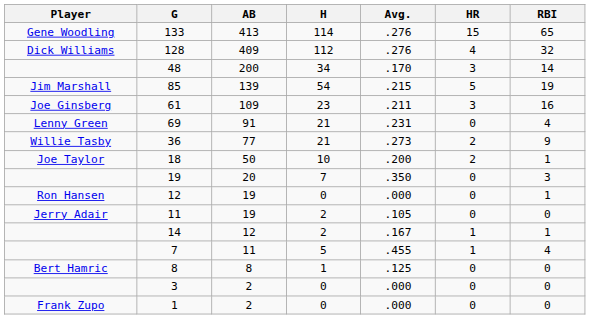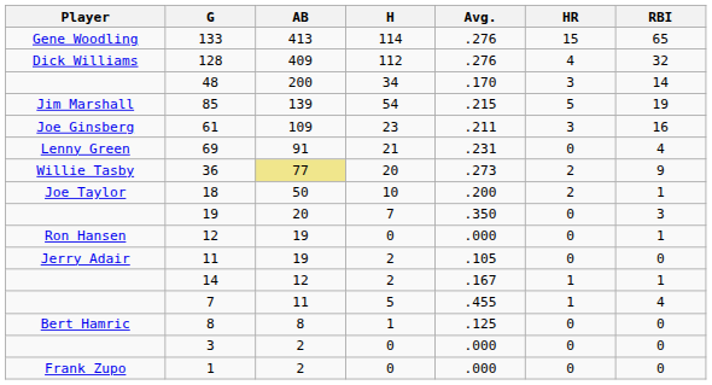 <table class="wikitable sortable">
 <tr>
 <th bgcolor="#DDDDFF" width="16%">Player</th>
 <th bgcolor="#DDDDFF" width="9%">G</th>
 <th bgcolor="#DDDDFF" width="9%">AB</th>
 <th bgcolor="#DDDDFF" width="9%">H</th>
 <th bgcolor="#DDDDFF" width="9%">Avg.</th>
 <th bgcolor="#DDDDFF" width="9%">HR</th>
 <th bgcolor="#DDDDFF" width="9%">RBI</th>
 </tr>
 <tr align="center">
 <td><a href='#'>Gene Woodling</a></td>
 <td>133</td>
 <td>413</td>
 <td>114</td>
 <td>.276</td>
 <td>15</td>
 <td>65</td>
 </tr>
 <tr align=center>
 <td><a href='#'>Dick Williams</a></td>
 <td>128</td>
 <td>409</td>
 <td>112</td>
 <td>.276</td>
 <td>4</td>
 <td>32</td>
 </tr>
 <tr align=center>
 <td></td>
 <td>48</td>
 <td>200</td>
 <td>34</td>
 <td>.170</td>
 <td>3</td>
 <td>14</td>
 </tr>
 <tr align="center">
 <td><a href='#'>Jim Marshall</a></td>
 <td>85</td>
 <td>139</td>
 <td>54</td>
 <td>.215</td>
 <td>5</td>
 <td>19</td>
 </tr>
 <tr align=center>
 <td><a href='#'>Joe Ginsberg</a></td>
 <td>61</td>
 <td>109</td>
 <td>23</td>
 <td>.211</td>
 <td>3</td>
 <td>16</td>
 </tr>
 <tr align=center>
 <td><a href='#'>Lenny Green</a></td>
 <td>69</td>
 <td>91</td>
 <td>21</td>
 <td>.231</td>
 <td>0</td>
 <td>4</td>
 </tr>
 <tr align=center>
 <td><a href='#'>Willie Tasby</a></td>
 <td>36</td>
-<td>77</td>
-<td>21</td>
+<td style="background: khaki;">77</td>
+<td>20</td>
 <td>.273</td>
 <td>2</td>
 <td>9</td>
 </tr>
 <tr align=center>
 <td><a href='#'>Joe Taylor</a></td>
 <td>18</td>
 <td>50</td>
 <td>10</td>
 <td>.200</td>
 <td>2</td>
 <td>1</td>
 </tr>
 <tr align=center>
 <td></td>
 <td>19</td>
 <td>20</td>
 <td>7</td>
 <td>.350</td>
 <td>0</td>
 <td>3</td>
 </tr>
 <tr align="center">
 <td><a href='#'>Ron Hansen</a></td>
 <td>12</td>
 <td>19</td>
 <td>0</td>
 <td>.000</td>
 <td>0</td>
 <td>1</td>
 </tr>
 <tr align=center>
 <td><a href='#'>Jerry Adair</a></td>
 <td>11</td>
 <td>19</td>
 <td>2</td>
 <td>.105</td>
 <td>0</td>
 <td>0</td>
 </tr>
 <tr align=center>
 <td></td>
 <td>14</td>
 <td>12</td>
 <td>2</td>
 <td>.167</td>
 <td>1</td>
 <td>1</td>
 </tr>
 <tr align="center">
 <td></td>
 <td>7</td>
 <td>11</td>
 <td>5</td>
 <td>.455</td>
 <td>1</td>
 <td>4</td>
 </tr>
 <tr align="center">
 <td><a href='#'>Bert Hamric</a></td>
 <td>8</td>
 <td>8</td>
 <td>1</td>
 <td>.125</td>
 <td>0</td>
 <td>0</td>
 </tr>
 <tr align=center>
 <td></td>
 <td>3</td>
 <td>2</td>
 <td>0</td>
 <td>.000</td>
 <td>0</td>
 <td>0</td>
 </tr>
 <tr align="center">
 <td><a href='#'>Frank Zupo</a></td>
 <td>1</td>
 <td>2</td>
 <td>0</td>
 <td>.000</td>
 <td>0</td>
 <td>0</td>
 </tr>
 </table>
